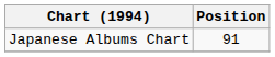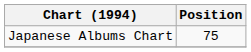 <table class="wikitable" style="text-align:center;">
 <tr>
 <th>Chart (1994)</th>
 <th>Position</th>
 </tr>
 <tr>
 <td align="left">Japanese Albums Chart</td>
-<td>91</td>
+<td>75</td>
 </tr>
 <tr>
 </tr>
 </table>
